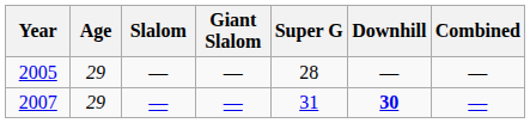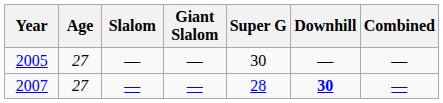 <table class=wikitable style="text-align:center">
 <tr>
 <th>  Year  </th>
 <th> Age </th>
 <th> Slalom </th>
 <th> Giant <br> Slalom </th>
 <th>Super G</th>
 <th>Downhill</th>
 <th>Combined</th>
 </tr>
 <tr>
 <td><a href='#'>2005</a></td>
-<td><em>29</em></td>
+<td><em>27</em></td>
 <td>—</td>
 <td>—</td>
-<td>28</td>
+<td>30</td>
 <td>—</td>
 <td>—</td>
 </tr>
 <tr>
 <td><a href='#'>2007</a></td>
-<td><em>29</em></td>
+<td><em>27</em></td>
 <td><a href='#'>—</a></td>
 <td><a href='#'>—</a></td>
-<td><a href='#'>31</a></td>
+<td><a href='#'>28</a></td>
 <td><strong><a href='#'>30</a></strong></td>
 <td><a href='#'>—</a></td>
 </tr>
 </table>
